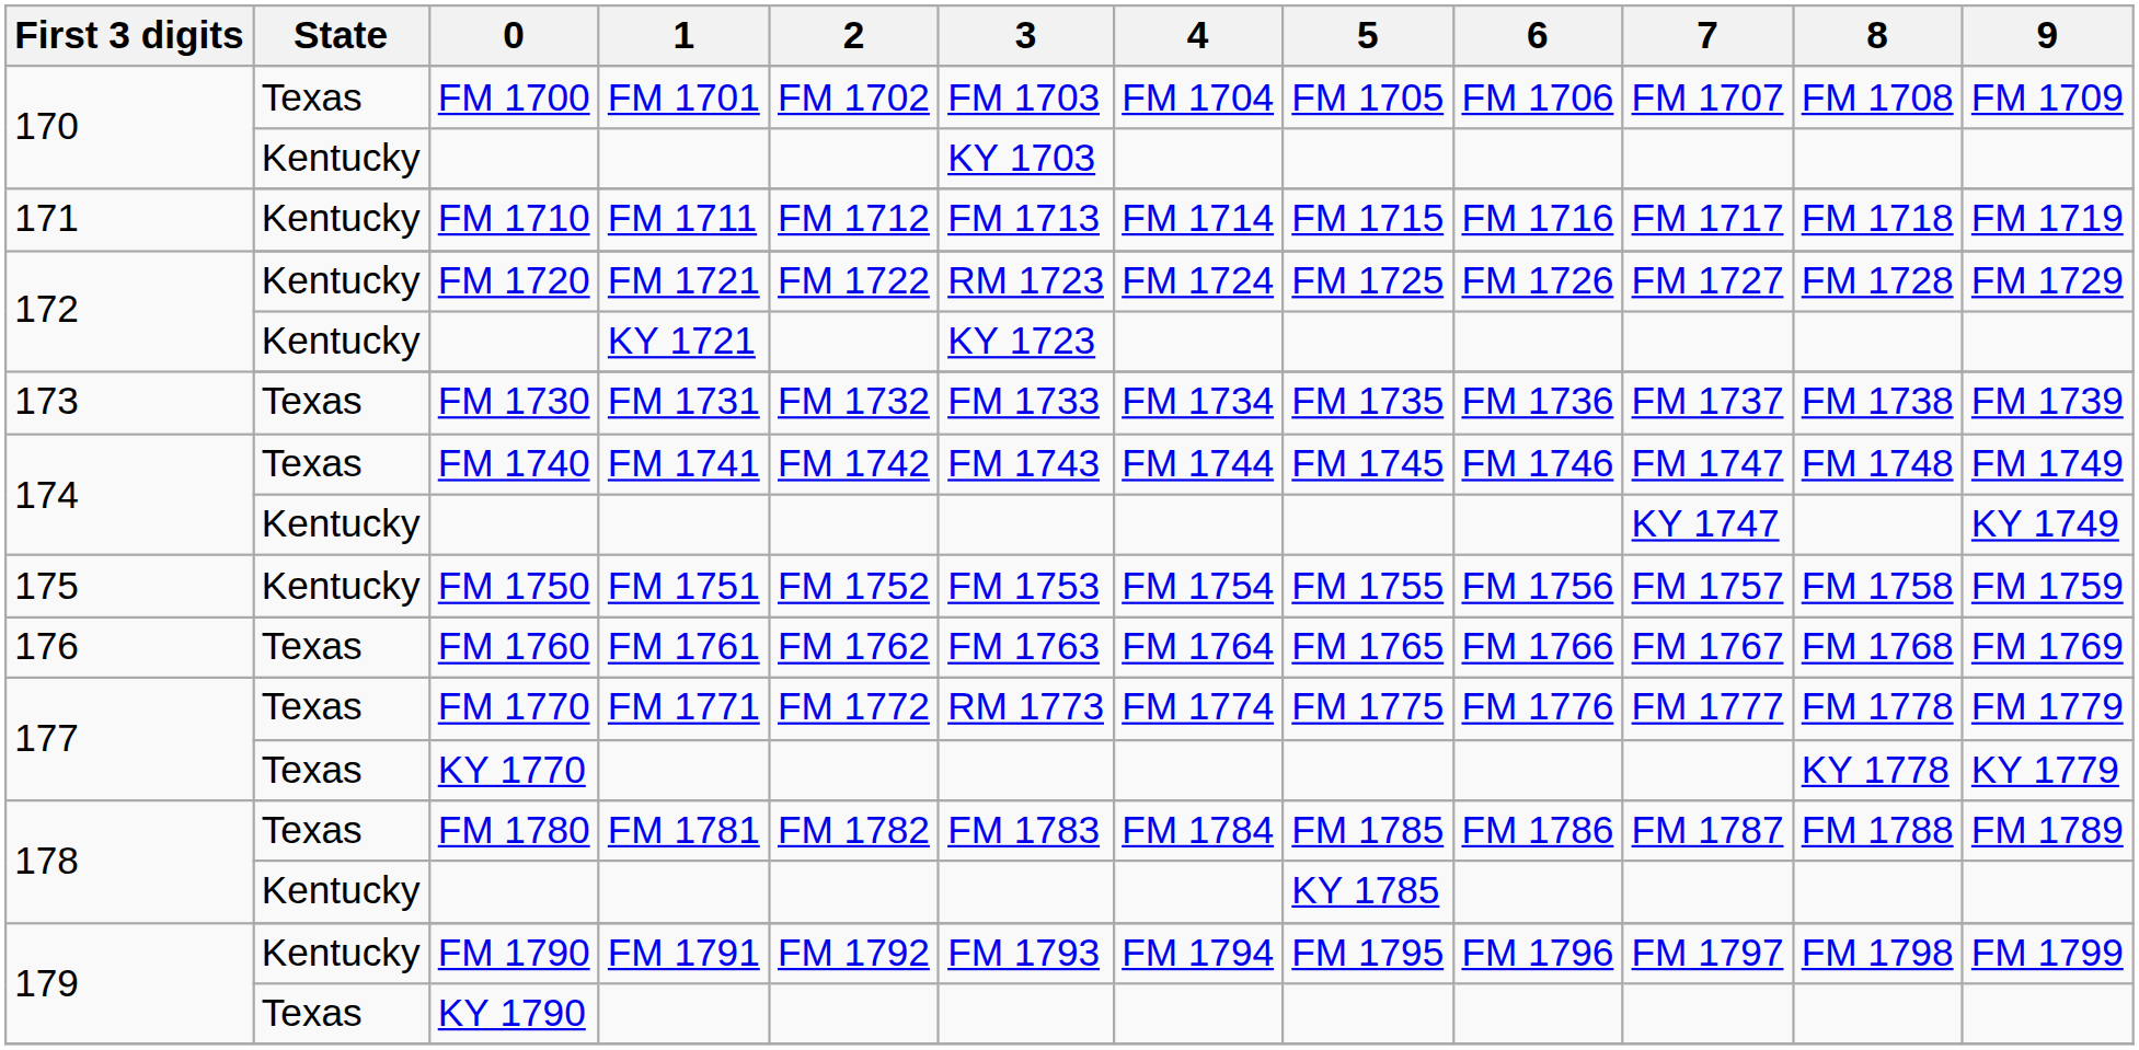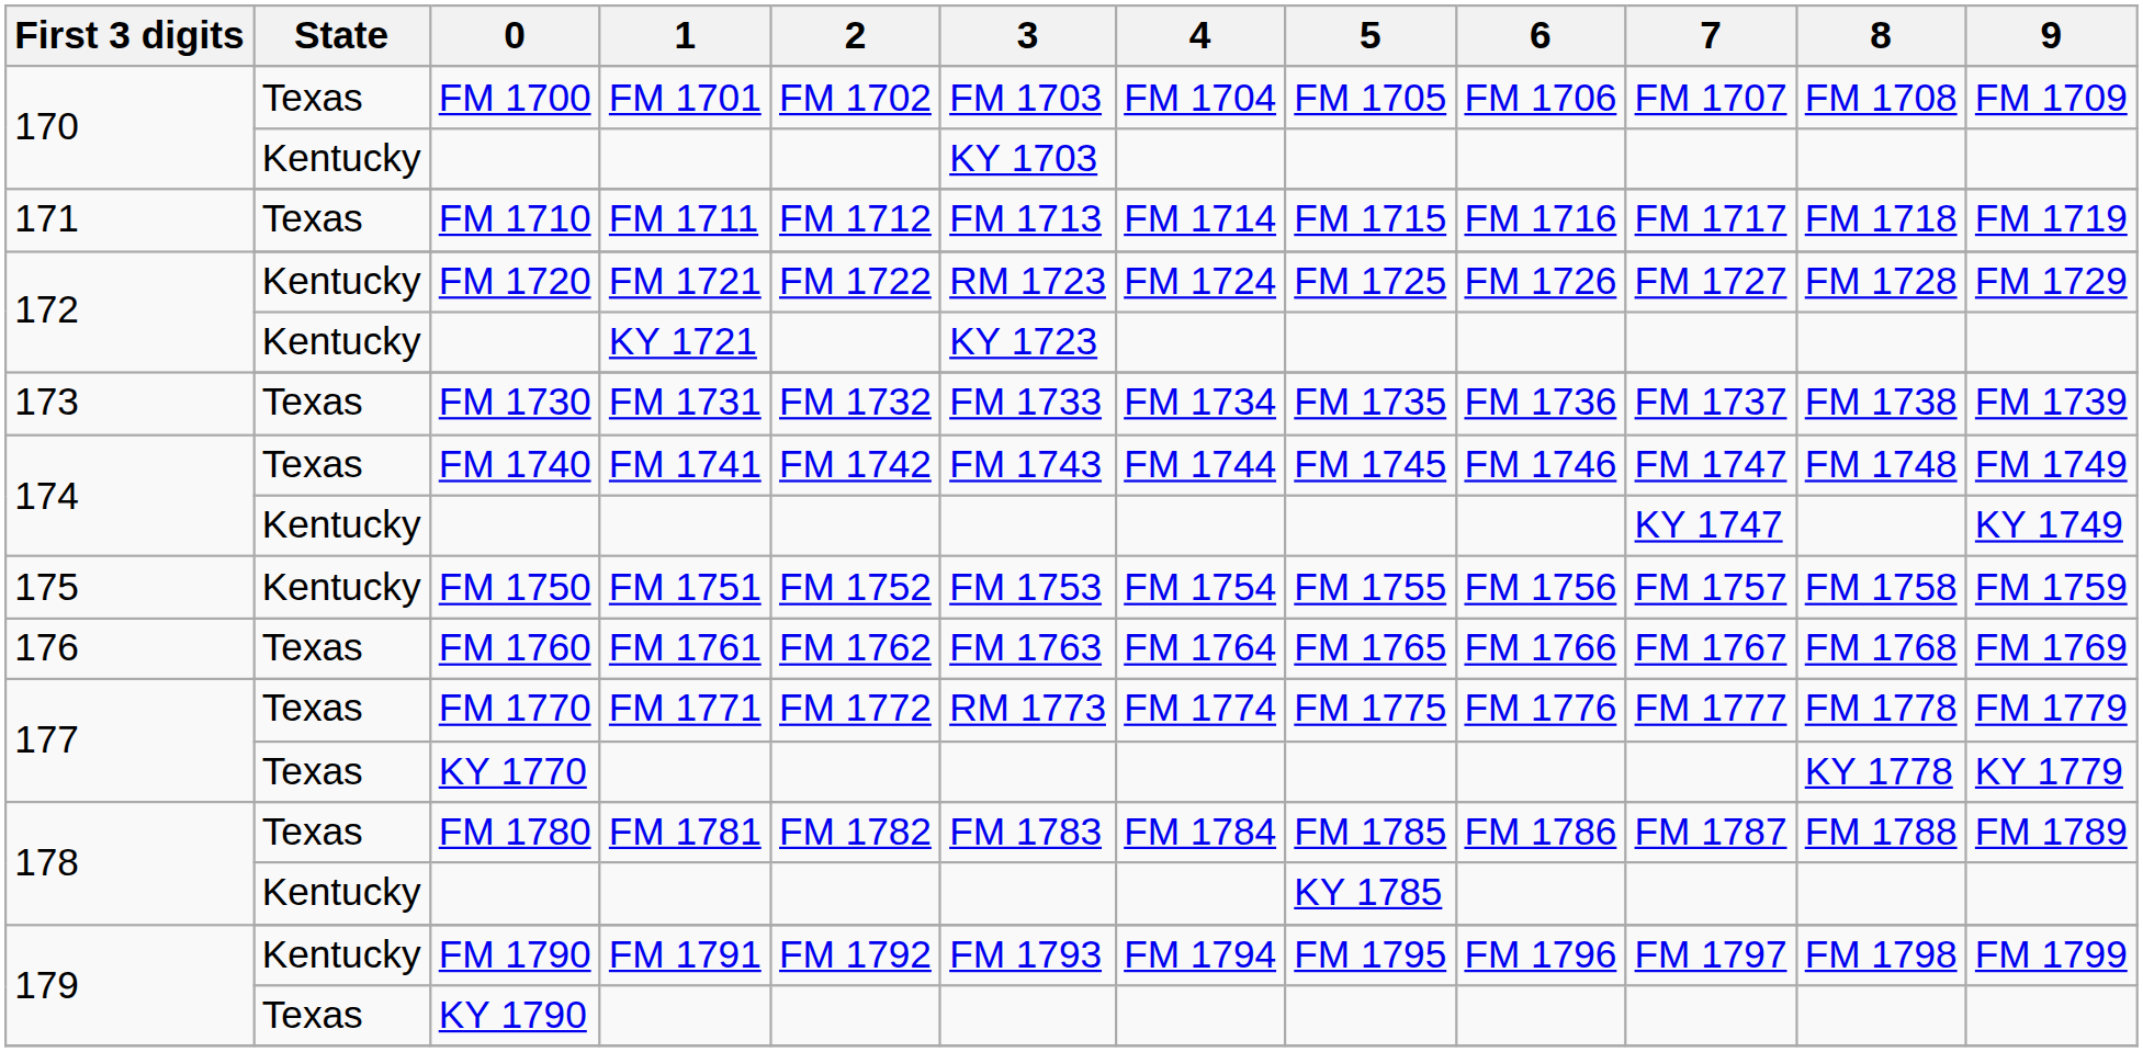 <table class="wikitable">
 <tr>
 <th>First 3 digits</th>
 <th>State</th>
 <th>0</th>
 <th>1</th>
 <th>2</th>
 <th>3</th>
 <th>4</th>
 <th>5</th>
 <th>6</th>
 <th>7</th>
 <th>8</th>
 <th>9</th>
 </tr>
 <tr id="170">
 <td rowspan=3>170</td>
 </tr>
 <tr>
 <td>Texas</td>
 <td><a href='#'>FM 1700</a></td>
 <td><a href='#'>FM 1701</a></td>
 <td><a href='#'>FM 1702</a></td>
 <td><a href='#'>FM 1703</a></td>
 <td><a href='#'>FM 1704</a></td>
 <td><a href='#'>FM 1705</a></td>
 <td><a href='#'>FM 1706</a></td>
 <td><a href='#'>FM 1707</a></td>
 <td><a href='#'>FM 1708</a></td>
 <td><a href='#'>FM 1709</a></td>
 </tr>
 <tr>
 <td>Kentucky</td>
 <td></td>
 <td></td>
 <td></td>
 <td><a href='#'>KY 1703</a></td>
 <td></td>
 <td></td>
 <td></td>
 <td></td>
 <td></td>
 <td></td>
 </tr>
 <tr id="171">
 <td rowspan=2>171</td>
 </tr>
 <tr>
-<td>Kentucky</td>
+<td>Texas</td>
 <td><a href='#'>FM 1710</a></td>
 <td><a href='#'>FM 1711</a></td>
 <td><a href='#'>FM 1712</a></td>
 <td><a href='#'>FM 1713</a></td>
 <td><a href='#'>FM 1714</a></td>
 <td><a href='#'>FM 1715</a></td>
 <td><a href='#'>FM 1716</a></td>
 <td><a href='#'>FM 1717</a></td>
 <td><a href='#'>FM 1718</a></td>
 <td><a href='#'>FM 1719</a></td>
 </tr>
 <tr id="172">
 <td rowspan=3>172</td>
 </tr>
 <tr>
 <td>Kentucky</td>
 <td><a href='#'>FM 1720</a></td>
 <td><a href='#'>FM 1721</a></td>
 <td><a href='#'>FM 1722</a></td>
 <td><a href='#'>RM 1723</a></td>
 <td><a href='#'>FM 1724</a></td>
 <td><a href='#'>FM 1725</a></td>
 <td><a href='#'>FM 1726</a></td>
 <td><a href='#'>FM 1727</a></td>
 <td><a href='#'>FM 1728</a></td>
 <td><a href='#'>FM 1729</a></td>
 </tr>
 <tr>
 <td>Kentucky</td>
 <td></td>
 <td><a href='#'>KY 1721</a></td>
 <td></td>
 <td><a href='#'>KY 1723</a></td>
 <td></td>
 <td></td>
 <td></td>
 <td></td>
 <td></td>
 <td></td>
 </tr>
 <tr id="173">
 <td rowspan=2>173</td>
 </tr>
 <tr>
 <td>Texas</td>
 <td><a href='#'>FM 1730</a></td>
 <td><a href='#'>FM 1731</a></td>
 <td><a href='#'>FM 1732</a></td>
 <td><a href='#'>FM 1733</a></td>
 <td><a href='#'>FM 1734</a></td>
 <td><a href='#'>FM 1735</a></td>
 <td><a href='#'>FM 1736</a></td>
 <td><a href='#'>FM 1737</a></td>
 <td><a href='#'>FM 1738</a></td>
 <td><a href='#'>FM 1739</a></td>
 </tr>
 <tr id="174">
 <td rowspan=2>174</td>
 <td>Texas</td>
 <td><a href='#'>FM 1740</a></td>
 <td><a href='#'>FM 1741</a></td>
 <td><a href='#'>FM 1742</a></td>
 <td><a href='#'>FM 1743</a></td>
 <td><a href='#'>FM 1744</a></td>
 <td><a href='#'>FM 1745</a></td>
 <td><a href='#'>FM 1746</a></td>
 <td><a href='#'>FM 1747</a></td>
 <td><a href='#'>FM 1748</a></td>
 <td><a href='#'>FM 1749</a></td>
 </tr>
 <tr>
 <td>Kentucky</td>
 <td></td>
 <td></td>
 <td></td>
 <td></td>
 <td></td>
 <td></td>
 <td></td>
 <td><a href='#'>KY 1747</a></td>
 <td></td>
 <td><a href='#'>KY 1749</a></td>
 </tr>
 <tr id="175">
 <td rowspan=1>175</td>
 <td>Kentucky</td>
 <td><a href='#'>FM 1750</a></td>
 <td><a href='#'>FM 1751</a></td>
 <td><a href='#'>FM 1752</a></td>
 <td><a href='#'>FM 1753</a></td>
 <td><a href='#'>FM 1754</a></td>
 <td><a href='#'>FM 1755</a></td>
 <td><a href='#'>FM 1756</a></td>
 <td><a href='#'>FM 1757</a></td>
 <td><a href='#'>FM 1758</a></td>
 <td><a href='#'>FM 1759</a></td>
 </tr>
 <tr id="176">
 <td rowspan=2>176</td>
 </tr>
 <tr>
 <td>Texas</td>
 <td><a href='#'>FM 1760</a></td>
 <td><a href='#'>FM 1761</a></td>
 <td><a href='#'>FM 1762</a></td>
 <td><a href='#'>FM 1763</a></td>
 <td><a href='#'>FM 1764</a></td>
 <td><a href='#'>FM 1765</a></td>
 <td><a href='#'>FM 1766</a></td>
 <td><a href='#'>FM 1767</a></td>
 <td><a href='#'>FM 1768</a></td>
 <td><a href='#'>FM 1769</a></td>
 </tr>
 <tr id="177">
 <td rowspan=3>177</td>
 </tr>
 <tr>
 <td>Texas</td>
 <td><a href='#'>FM 1770</a></td>
 <td><a href='#'>FM 1771</a></td>
 <td><a href='#'>FM 1772</a></td>
 <td><a href='#'>RM 1773</a></td>
 <td><a href='#'>FM 1774</a></td>
 <td><a href='#'>FM 1775</a></td>
 <td><a href='#'>FM 1776</a></td>
 <td><a href='#'>FM 1777</a></td>
 <td><a href='#'>FM 1778</a></td>
 <td><a href='#'>FM 1779</a></td>
 </tr>
 <tr>
 <td>Texas</td>
 <td><a href='#'>KY 1770</a></td>
 <td></td>
 <td></td>
 <td></td>
 <td></td>
 <td></td>
 <td></td>
 <td></td>
 <td><a href='#'>KY 1778</a></td>
 <td><a href='#'>KY 1779</a></td>
 </tr>
 <tr id="178">
 <td rowspan=3>178</td>
 </tr>
 <tr>
 <td>Texas</td>
 <td><a href='#'>FM 1780</a></td>
 <td><a href='#'>FM 1781</a></td>
 <td><a href='#'>FM 1782</a></td>
 <td><a href='#'>FM 1783</a></td>
 <td><a href='#'>FM 1784</a></td>
 <td><a href='#'>FM 1785</a></td>
 <td><a href='#'>FM 1786</a></td>
 <td><a href='#'>FM 1787</a></td>
 <td><a href='#'>FM 1788</a></td>
 <td><a href='#'>FM 1789</a></td>
 </tr>
 <tr>
 <td>Kentucky</td>
 <td></td>
 <td></td>
 <td></td>
 <td></td>
 <td></td>
 <td><a href='#'>KY 1785</a></td>
 <td></td>
 <td></td>
 <td></td>
 <td></td>
 </tr>
 <tr id="179">
 <td rowspan=3>179</td>
 </tr>
 <tr>
 <td>Kentucky</td>
 <td><a href='#'>FM 1790</a></td>
 <td><a href='#'>FM 1791</a></td>
 <td><a href='#'>FM 1792</a></td>
 <td><a href='#'>FM 1793</a></td>
 <td><a href='#'>FM 1794</a></td>
 <td><a href='#'>FM 1795</a></td>
 <td><a href='#'>FM 1796</a></td>
 <td><a href='#'>FM 1797</a></td>
 <td><a href='#'>FM 1798</a></td>
 <td><a href='#'>FM 1799</a></td>
 </tr>
 <tr>
 <td>Texas</td>
 <td><a href='#'>KY 1790</a></td>
 <td></td>
 <td></td>
 <td></td>
 <td></td>
 <td></td>
 <td></td>
 <td></td>
 <td></td>
 <td></td>
 </tr>
 <tr>
 </tr>
 </table>
